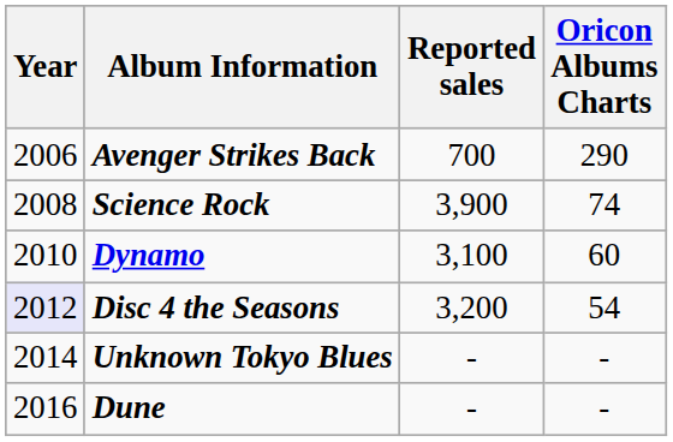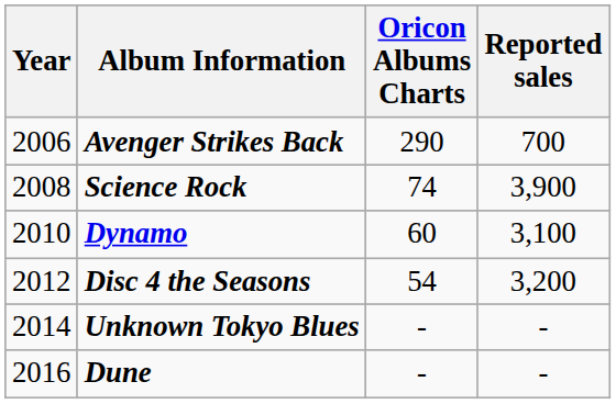 <table class="wikitable">
 <tr>
 <th rowspan="1">Year</th>
 <th rowspan="1">Album Information</th>
+<th colspan="1"><a href='#'>Oricon</a><br>Albums<br>Charts<br></th>
 <th colspan="1">Reported<br>sales<br></th>
-<th colspan="1"><a href='#'>Oricon</a><br>Albums<br>Charts<br></th>
 </tr>
 <tr>
 <td align="center">2006</td>
 <td><strong><em>Avenger Strikes Back</em></strong><br></td>
+<td align="center">290</td>
 <td align="center">700</td>
-<td align="center">290</td>
 </tr>
 <tr>
 <td align="center">2008</td>
 <td><strong><em>Science Rock</em></strong><br></td>
+<td align="center">74</td>
 <td align="center">3,900</td>
-<td align="center">74</td>
 </tr>
 <tr>
 <td align="center">2010</td>
 <td><strong><em><a href='#'>Dynamo</a></em></strong><br></td>
+<td align="center">60</td>
 <td align="center">3,100</td>
-<td align="center">60</td>
 </tr>
 <tr>
-<td align="center" style="background: lavender;">2012</td>
+<td align="center">2012</td>
 <td><strong><em>Disc 4 the Seasons</em></strong><br></td>
+<td align="center">54</td>
 <td align="center">3,200</td>
-<td align="center">54</td>
 </tr>
 <tr>
 <td align="center">2014</td>
 <td><strong><em>Unknown Tokyo Blues</em></strong><br></td>
 <td align="center">-</td>
 <td align="center">-</td>
 </tr>
 <tr>
 <td>2016</td>
 <td><strong><em>Dune</em></strong><br></td>
 <td align="center">-</td>
 <td align="center">-</td>
 </tr>
 </table>
